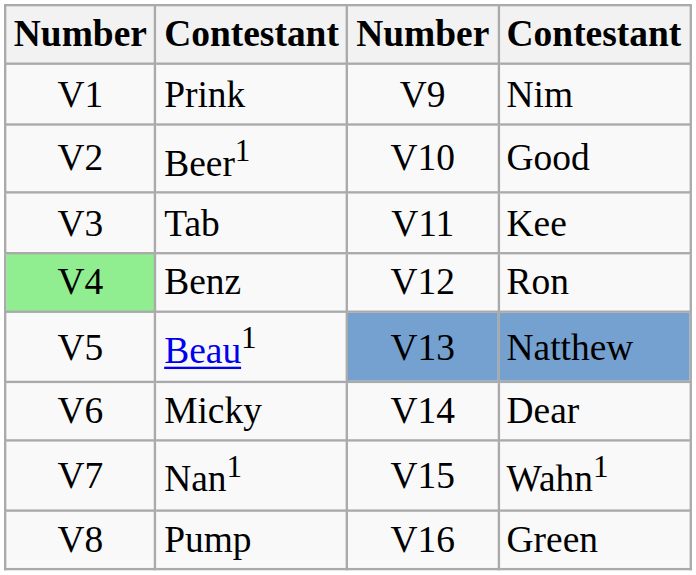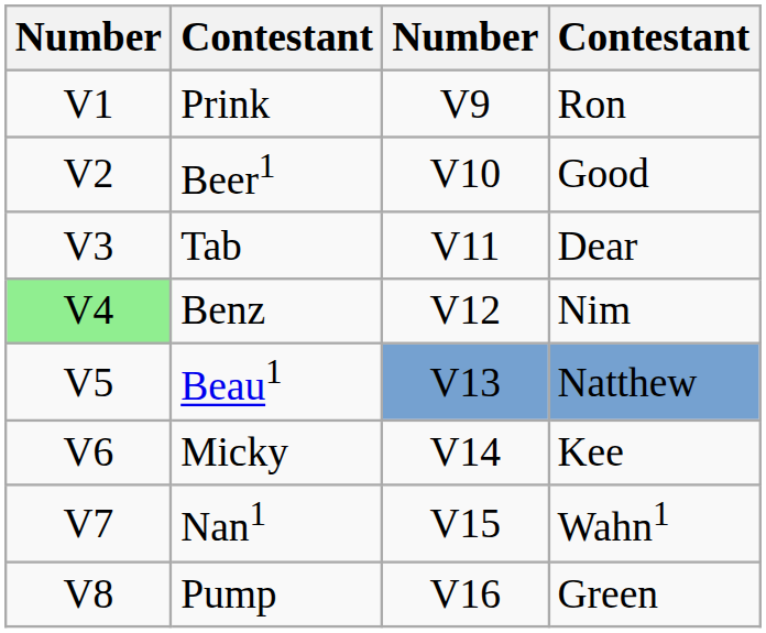 <table class="wikitable">
 <tr>
 <th>Number</th>
 <th>Contestant</th>
 <th>Number</th>
 <th>Contestant</th>
 </tr>
 <tr>
 <td style="text-align:center;">V1</td>
 <td>Prink</td>
 <td style="text-align:center;">V9</td>
-<td>Nim</td>
+<td>Ron</td>
 </tr>
 <tr>
 <td style="text-align:center;">V2</td>
 <td>Beer<sup>1</sup></td>
 <td style="text-align:center;">V10</td>
 <td>Good</td>
 </tr>
 <tr>
 <td style="text-align:center;">V3</td>
 <td>Tab</td>
 <td style="text-align:center;">V11</td>
-<td>Kee</td>
+<td>Dear</td>
 </tr>
 <tr>
 <td style="background: lightgreen; text-align:center;">V4</td>
 <td>Benz</td>
 <td style="text-align:center;">V12</td>
-<td>Ron</td>
+<td>Nim</td>
 </tr>
 <tr>
 <td style="text-align:center;">V5</td>
 <td><a href='#'>Beau</a><sup>1</sup></td>
 <td style="background:#75a1d0; text-align:center;">V13</td>
 <td style="background:#75A1D0">Natthew</td>
 </tr>
 <tr>
 <td style="text-align:center;">V6</td>
 <td>Micky</td>
 <td style="text-align:center;">V14</td>
-<td>Dear</td>
+<td>Kee</td>
 </tr>
 <tr>
 <td style="text-align:center;">V7</td>
 <td>Nan<sup>1</sup></td>
 <td style="text-align:center;">V15</td>
 <td>Wahn<sup>1</sup></td>
 </tr>
 <tr>
 <td style="text-align:center;">V8</td>
 <td>Pump</td>
 <td style="text-align:center;">V16</td>
 <td>Green</td>
 </tr>
 </table>
